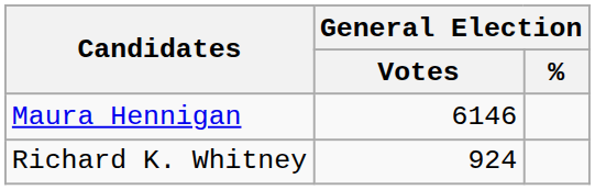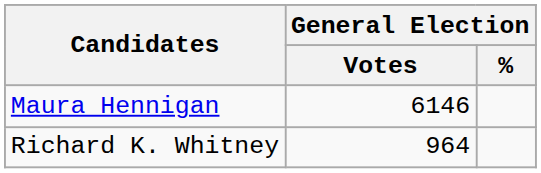 <table class=wikitable>
 <tr>
 <th colspan=1 rowspan=2><strong>Candidates</strong></th>
 <th colspan=2><strong>General Election</strong></th>
 </tr>
 <tr>
 <th>Votes</th>
 <th>%</th>
 </tr>
 <tr>
 <td><a href='#'>Maura Hennigan</a></td>
 <td align="right">6146</td>
 <td align="right"></td>
 </tr>
 <tr>
 <td>Richard K. Whitney</td>
-<td align="right">924</td>
+<td align="right">964</td>
 <td align="right"></td>
 </tr>
 </table>
